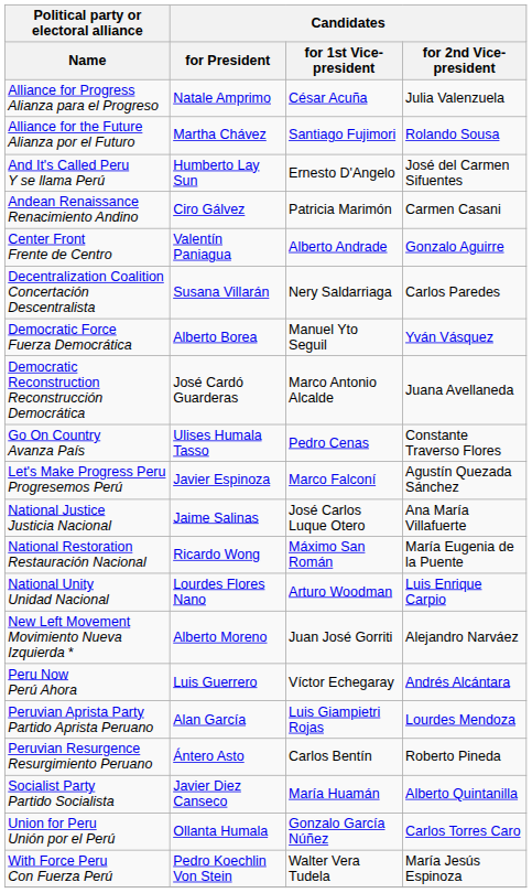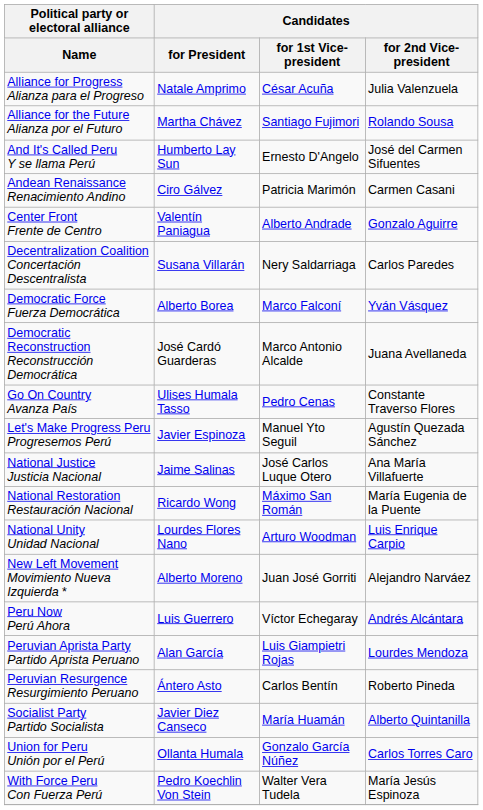 <table class="wikitable">
 <tr style="background-color:#DDDDDD;">
 <th colspan=1>Political party or electoral alliance</th>
 <th colspan=3>Candidates</th>
 </tr>
 <tr style="background-color:#EEEEEE;">
 <th>Name</th>
 <th>for President</th>
 <th>for 1st Vice-president</th>
 <th>for 2nd Vice-president</th>
 </tr>
 <tr>
 <td><a href='#'>Alliance for Progress</a><br><em>Alianza para el Progreso</em></td>
 <td><a href='#'>Natale Amprimo</a></td>
 <td><a href='#'>César Acuña</a></td>
 <td>Julia Valenzuela</td>
 </tr>
 <tr>
 <td><a href='#'>Alliance for the Future</a><br><em>Alianza por el Futuro</em></td>
 <td><a href='#'>Martha Chávez</a></td>
 <td><a href='#'>Santiago Fujimori</a></td>
 <td><a href='#'>Rolando Sousa</a></td>
 </tr>
 <tr>
 <td><a href='#'>And It's Called Peru</a><br><em>Y se llama Perú</em></td>
 <td><a href='#'>Humberto Lay Sun</a></td>
 <td>Ernesto D'Angelo</td>
 <td>José del Carmen Sifuentes</td>
 </tr>
 <tr>
 <td><a href='#'>Andean Renaissance</a><br><em>Renacimiento Andino</em></td>
 <td><a href='#'>Ciro Gálvez</a></td>
 <td>Patricia Marimón</td>
 <td>Carmen Casani</td>
 </tr>
 <tr>
 <td><a href='#'>Center Front</a><br><em>Frente de Centro</em></td>
 <td><a href='#'>Valentín Paniagua</a></td>
 <td><a href='#'>Alberto Andrade</a></td>
 <td><a href='#'>Gonzalo Aguirre</a></td>
 </tr>
 <tr>
 <td><a href='#'>Decentralization Coalition</a><br><em>Concertación Descentralista</em></td>
 <td><a href='#'>Susana Villarán</a></td>
 <td>Nery Saldarriaga</td>
 <td>Carlos Paredes</td>
 </tr>
 <tr>
 <td><a href='#'>Democratic Force</a><br><em>Fuerza Democrática</em></td>
 <td><a href='#'>Alberto Borea</a></td>
-<td>Manuel Yto Seguil</td>
+<td><a href='#'>Marco Falconí</a></td>
 <td><a href='#'>Yván Vásquez</a></td>
 </tr>
 <tr>
 <td><a href='#'>Democratic Reconstruction</a><br><em>Reconstrucción Democrática</em></td>
 <td>José Cardó Guarderas</td>
 <td>Marco Antonio Alcalde</td>
 <td>Juana Avellaneda</td>
 </tr>
 <tr>
 <td><a href='#'>Go On Country</a><br><em>Avanza País</em></td>
 <td><a href='#'>Ulises Humala Tasso</a></td>
 <td><a href='#'>Pedro Cenas</a></td>
 <td>Constante Traverso Flores</td>
 </tr>
 <tr>
 <td><a href='#'>Let's Make Progress Peru</a><br><em>Progresemos Perú</em></td>
 <td><a href='#'>Javier Espinoza</a></td>
-<td><a href='#'>Marco Falconí</a></td>
+<td>Manuel Yto Seguil</td>
 <td>Agustín Quezada Sánchez</td>
 </tr>
 <tr>
 <td><a href='#'>National Justice</a><br><em>Justicia Nacional</em></td>
 <td><a href='#'>Jaime Salinas</a></td>
 <td>José Carlos Luque Otero</td>
 <td>Ana María Villafuerte</td>
 </tr>
 <tr>
 <td><a href='#'>National Restoration</a><br><em>Restauración Nacional</em></td>
 <td><a href='#'>Ricardo Wong</a></td>
 <td><a href='#'>Máximo San Román</a></td>
 <td>María Eugenia de la Puente</td>
 </tr>
 <tr>
 <td><a href='#'>National Unity</a><br><em>Unidad Nacional</em></td>
 <td><a href='#'>Lourdes Flores Nano</a></td>
 <td><a href='#'>Arturo Woodman</a></td>
 <td><a href='#'>Luis Enrique Carpio</a></td>
 </tr>
 <tr>
 <td><a href='#'>New Left Movement</a><br><em>Movimiento Nueva Izquierda</em> *</td>
 <td><a href='#'>Alberto Moreno</a></td>
 <td>Juan José Gorriti</td>
 <td>Alejandro Narváez</td>
 </tr>
 <tr>
 <td><a href='#'>Peru Now</a><br><em>Perú Ahora</em></td>
 <td><a href='#'>Luis Guerrero</a></td>
 <td>Víctor Echegaray</td>
 <td><a href='#'>Andrés Alcántara</a></td>
 </tr>
 <tr>
 <td><a href='#'>Peruvian Aprista Party</a><br><em>Partido Aprista Peruano</em></td>
 <td><a href='#'>Alan García</a></td>
 <td><a href='#'>Luis Giampietri Rojas</a></td>
 <td><a href='#'>Lourdes Mendoza</a></td>
 </tr>
 <tr>
 <td><a href='#'>Peruvian Resurgence</a><br><em>Resurgimiento Peruano</em></td>
 <td><a href='#'>Ántero Asto</a></td>
 <td>Carlos Bentín</td>
 <td>Roberto Pineda</td>
 </tr>
 <tr>
 <td><a href='#'>Socialist Party</a><br><em>Partido Socialista</em></td>
 <td><a href='#'>Javier Diez Canseco</a></td>
 <td><a href='#'>María Huamán</a></td>
 <td><a href='#'>Alberto Quintanilla</a></td>
 </tr>
 <tr>
 <td><a href='#'>Union for Peru</a><br><em>Unión por el Perú</em></td>
 <td><a href='#'>Ollanta Humala</a></td>
 <td><a href='#'>Gonzalo García Núñez</a></td>
 <td><a href='#'>Carlos Torres Caro</a></td>
 </tr>
 <tr>
 <td><a href='#'>With Force Peru</a><br><em>Con Fuerza Perú</em></td>
 <td><a href='#'>Pedro Koechlin Von Stein</a></td>
 <td>Walter Vera Tudela</td>
 <td>María Jesús Espinoza</td>
 </tr>
 <tr>
 </tr>
 </table>
